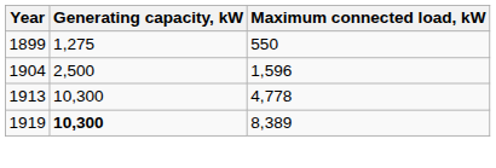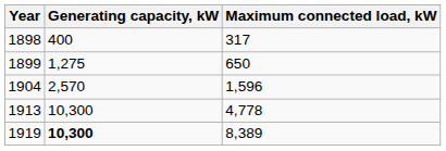 <table class="wikitable">
 <tr>
 <th>Year</th>
 <th>Generating capacity, kW</th>
 <th>Maximum connected load, kW</th>
 </tr>
 <tr>
+<td>1898</td>
+<td>400</td>
+<td>317</td>
+</tr>
+<tr>
 <td>1899</td>
 <td>1,275</td>
-<td>550</td>
+<td>650</td>
 </tr>
 <tr>
 <td>1904</td>
-<td>2,500</td>
+<td>2,570</td>
 <td>1,596</td>
 </tr>
 <tr>
 <td>1913</td>
 <td>10,300</td>
 <td>4,778</td>
 </tr>
 <tr>
 <td>1919</td>
 <td><strong>10,300</strong></td>
 <td>8,389</td>
 </tr>
 </table>
